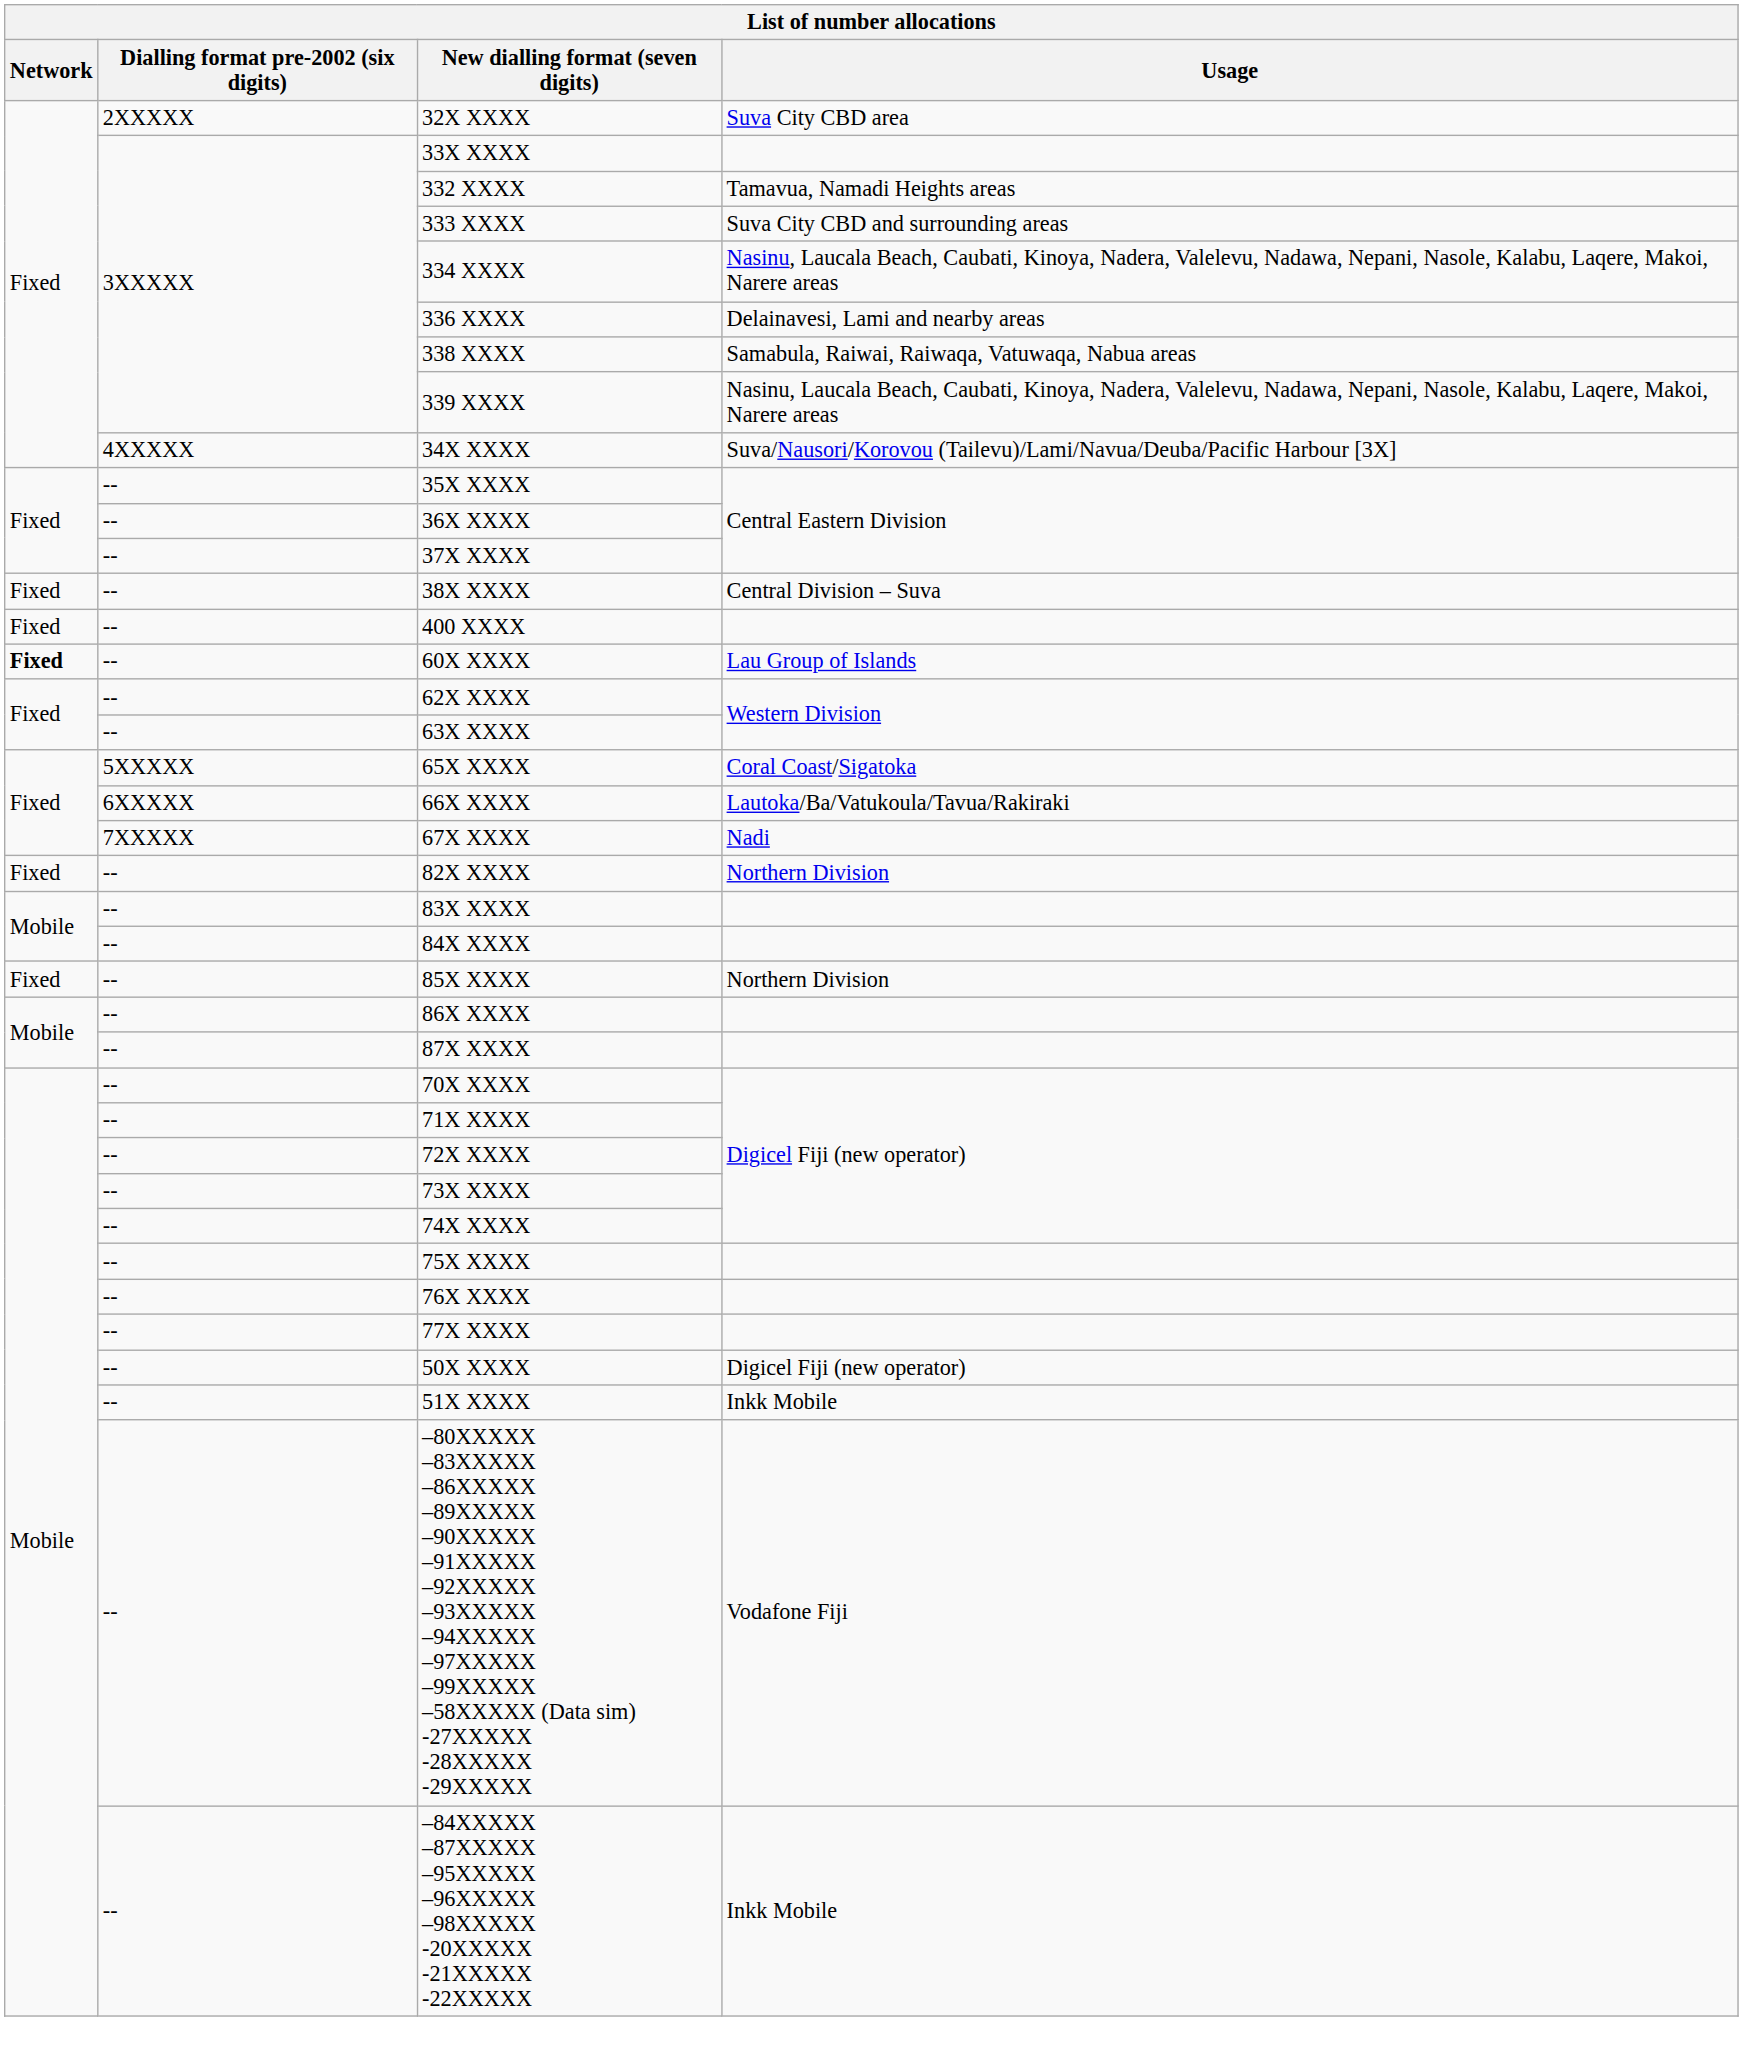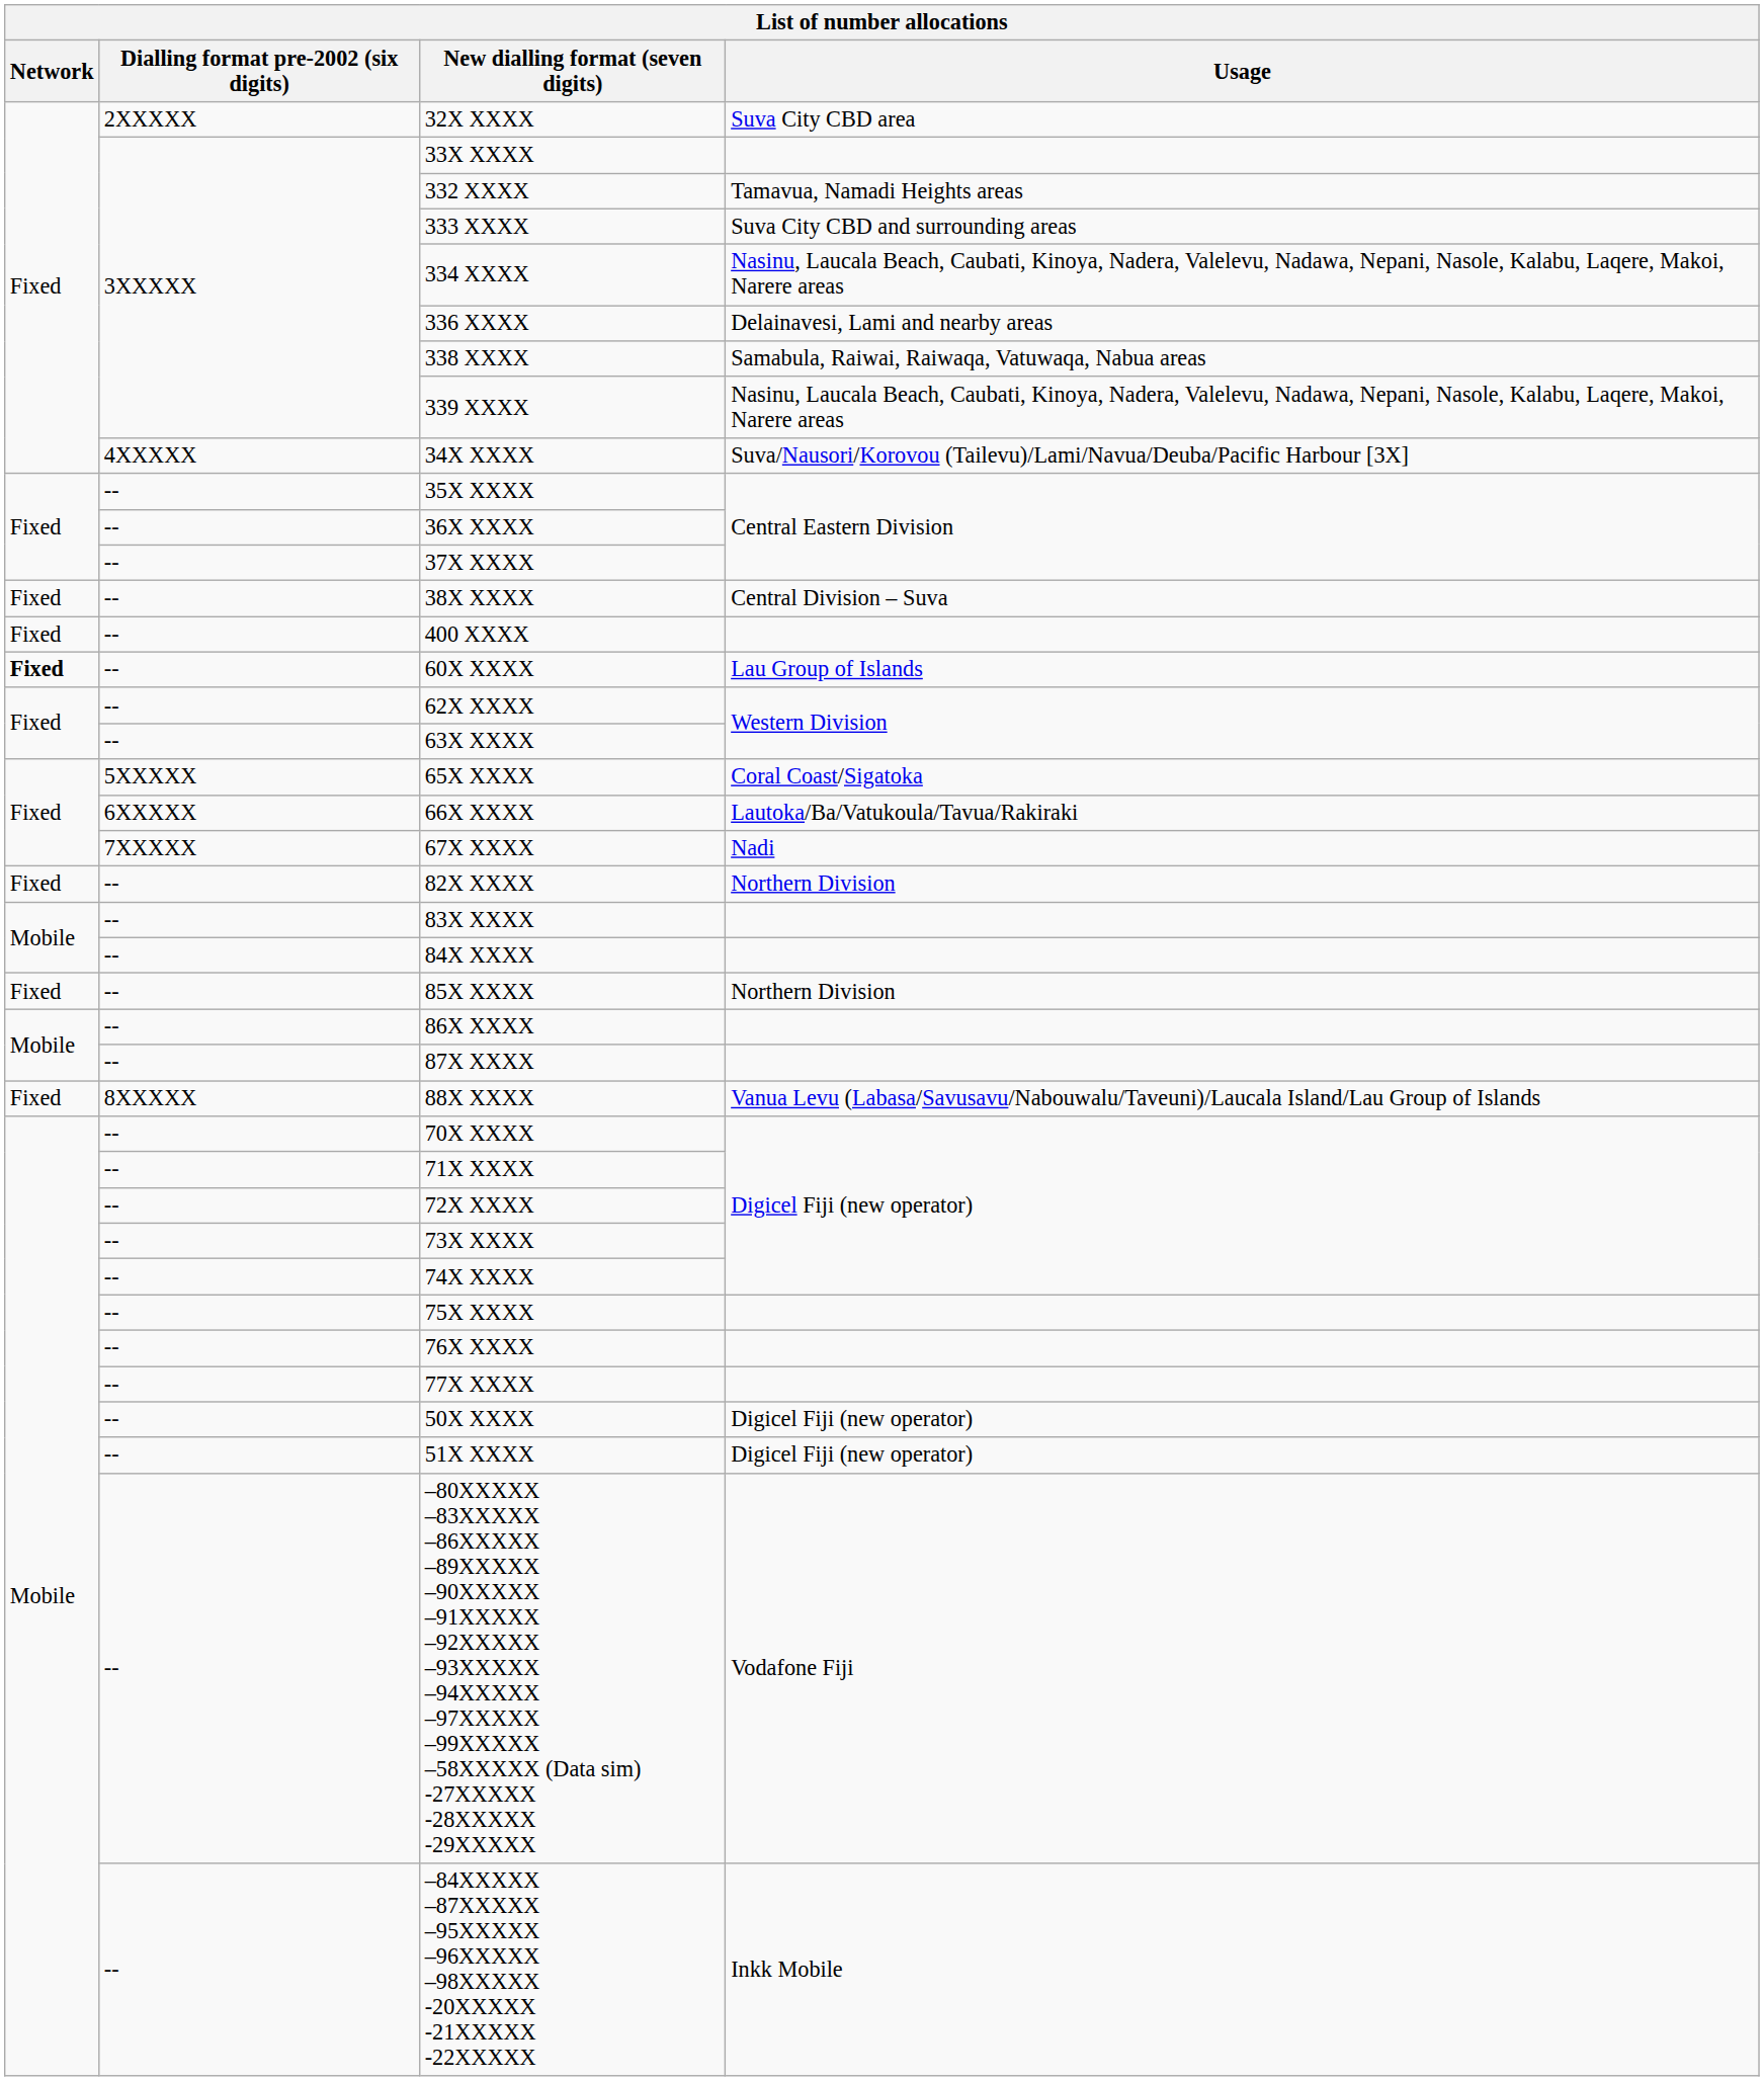 <table class="wikitable" border=1>
 <tr>
 <th colspan="4">List of number allocations</th>
 </tr>
 <tr>
 <th>Network</th>
 <th>Dialling format pre-2002 (six digits)</th>
 <th>New dialling format (seven digits)</th>
 <th>Usage</th>
 </tr>
 <tr>
 <td rowspan="9">Fixed</td>
 <td>2XXXXX</td>
 <td>32X XXXX</td>
 <td><a href='#'>Suva</a> City CBD area</td>
 </tr>
 <tr>
 <td rowspan="7">3XXXXX</td>
 <td>33X XXXX</td>
 <td></td>
 </tr>
 <tr>
 <td>332 XXXX</td>
 <td>Tamavua, Namadi Heights areas</td>
 </tr>
 <tr>
 <td>333 XXXX</td>
 <td>Suva City CBD and surrounding areas</td>
 </tr>
 <tr>
 <td>334 XXXX</td>
 <td><a href='#'>Nasinu</a>, Laucala Beach, Caubati, Kinoya, Nadera, Valelevu, Nadawa, Nepani, Nasole, Kalabu, Laqere, Makoi, Narere areas</td>
 </tr>
 <tr>
 <td>336 XXXX</td>
 <td>Delainavesi, Lami and nearby areas</td>
 </tr>
 <tr>
 <td>338 XXXX</td>
 <td>Samabula, Raiwai, Raiwaqa, Vatuwaqa, Nabua areas</td>
 </tr>
 <tr>
 <td>339 XXXX</td>
 <td>Nasinu, Laucala Beach, Caubati, Kinoya, Nadera, Valelevu, Nadawa, Nepani, Nasole, Kalabu, Laqere, Makoi, Narere areas</td>
 </tr>
 <tr>
 <td>4XXXXX</td>
 <td>34X XXXX</td>
 <td>Suva/<a href='#'>Nausori</a>/<a href='#'>Korovou</a> (Tailevu)/Lami/Navua/Deuba/Pacific Harbour [3X]</td>
 </tr>
 <tr>
 <td rowspan="3">Fixed</td>
 <td>--</td>
 <td>35X XXXX</td>
 <td rowspan="3">Central Eastern Division</td>
 </tr>
 <tr>
 <td>--</td>
 <td>36X XXXX</td>
 </tr>
 <tr>
 <td>--</td>
 <td>37X XXXX</td>
 </tr>
 <tr>
 <td>Fixed</td>
 <td>--</td>
 <td>38X XXXX</td>
 <td>Central Division – Suva</td>
 </tr>
 <tr>
 <td>Fixed</td>
 <td>--</td>
 <td>400 XXXX</td>
 <td></td>
 </tr>
 <tr>
 <td><strong>Fixed</strong></td>
 <td>--</td>
 <td>60X XXXX</td>
 <td><a href='#'>Lau Group of Islands</a></td>
 </tr>
 <tr>
 <td rowspan="2">Fixed</td>
 <td>--</td>
 <td>62X XXXX</td>
 <td rowspan="2"><a href='#'>Western Division</a></td>
 </tr>
 <tr>
 <td>--</td>
 <td>63X XXXX</td>
 </tr>
 <tr>
 <td rowspan="3">Fixed</td>
 <td>5XXXXX</td>
 <td>65X XXXX</td>
 <td><a href='#'>Coral Coast</a>/<a href='#'>Sigatoka</a></td>
 </tr>
 <tr>
 <td>6XXXXX</td>
 <td>66X XXXX</td>
 <td><a href='#'>Lautoka</a>/Ba/Vatukoula/Tavua/Rakiraki</td>
 </tr>
 <tr>
 <td>7XXXXX</td>
 <td>67X XXXX</td>
 <td><a href='#'>Nadi</a></td>
 </tr>
 <tr>
 <td>Fixed</td>
 <td>--</td>
 <td>82X XXXX</td>
 <td><a href='#'>Northern Division</a></td>
 </tr>
 <tr>
 <td rowspan="2">Mobile</td>
 <td>--</td>
 <td>83X XXXX</td>
 <td></td>
 </tr>
 <tr>
 <td>--</td>
 <td>84X XXXX</td>
 <td></td>
 </tr>
 <tr>
 <td>Fixed</td>
 <td>--</td>
 <td>85X XXXX</td>
 <td>Northern Division</td>
 </tr>
 <tr>
 <td rowspan="2">Mobile</td>
 <td>--</td>
 <td>86X XXXX</td>
 <td></td>
 </tr>
 <tr>
 <td>--</td>
 <td>87X XXXX</td>
 <td></td>
 </tr>
 <tr>
+<td>Fixed</td>
+<td>8XXXXX</td>
+<td>88X XXXX</td>
+<td><a href='#'>Vanua Levu</a> (<a href='#'>Labasa</a>/<a href='#'>Savusavu</a>/Nabouwalu/Taveuni)/Laucala Island/Lau Group of Islands</td>
+</tr>
+<tr>
 <td rowspan="12">Mobile</td>
 <td>--</td>
 <td>70X XXXX</td>
 <td rowspan="5"><a href='#'>Digicel</a> Fiji (new operator)</td>
 </tr>
 <tr>
 <td>--</td>
 <td>71X XXXX</td>
 </tr>
 <tr>
 <td>--</td>
 <td>72X XXXX</td>
 </tr>
 <tr>
 <td>--</td>
 <td>73X XXXX</td>
 </tr>
 <tr>
 <td>--</td>
 <td>74X XXXX</td>
 </tr>
 <tr>
 <td>--</td>
 <td>75X XXXX</td>
 <td></td>
 </tr>
 <tr>
 <td>--</td>
 <td>76X XXXX</td>
 <td></td>
 </tr>
 <tr>
 <td>--</td>
 <td>77X XXXX</td>
 <td></td>
 </tr>
 <tr>
 <td>--</td>
 <td>50X XXXX</td>
 <td>Digicel Fiji (new operator)</td>
 </tr>
 <tr>
 <td>--</td>
 <td>51X XXXX</td>
-<td>Inkk Mobile</td>
+<td>Digicel Fiji (new operator)</td>
 </tr>
 <tr>
 <td>--</td>
 <td>–80XXXXX<br>–83XXXXX<br>–86XXXXX<br>–89XXXXX<br>–90XXXXX<br>–91XXXXX<br>–92XXXXX<br>–93XXXXX<br>–94XXXXX<br>–97XXXXX<br>–99XXXXX<br>–58XXXXX (Data sim)<br>-27XXXXX<br>-28XXXXX<br>-29XXXXX</td>
 <td>Vodafone Fiji</td>
 </tr>
 <tr>
 <td>--</td>
 <td>–84XXXXX<br>–87XXXXX<br>–95XXXXX<br>–96XXXXX<br>–98XXXXX<br>-20XXXXX<br>-21XXXXX<br>-22XXXXX</td>
 <td>Inkk Mobile</td>
 </tr>
 </table>
